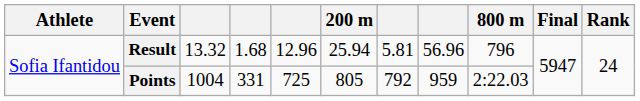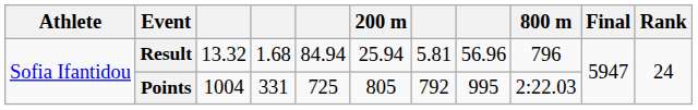 <table class="wikitable" style="font-size:90%">
 <tr>
 <th>Athlete</th>
 <th>Event</th>
 <th></th>
 <th></th>
 <th></th>
 <th>200 m</th>
 <th></th>
 <th></th>
 <th>800 m</th>
 <th>Final</th>
 <th>Rank</th>
 </tr>
 <tr align=center>
 <td rowspan=2 align=left><a href='#'>Sofia Ifantidou</a></td>
 <th style="font-size:95%">Result</th>
 <td>13.32</td>
 <td>1.68</td>
-<td>12.96</td>
+<td>84.94</td>
 <td>25.94</td>
 <td>5.81</td>
 <td>56.96 </td>
 <td>796</td>
 <td rowspan=2>5947</td>
 <td rowspan=2>24</td>
 </tr>
 <tr align=center>
 <th style="font-size:95%">Points</th>
 <td>1004</td>
 <td>331</td>
 <td>725</td>
 <td>805</td>
 <td>792</td>
-<td>959</td>
+<td>995</td>
 <td>2:22.03</td>
 </tr>
 </table>
